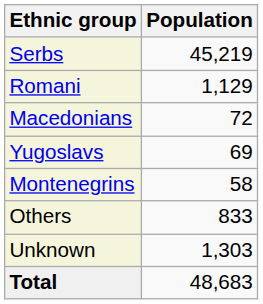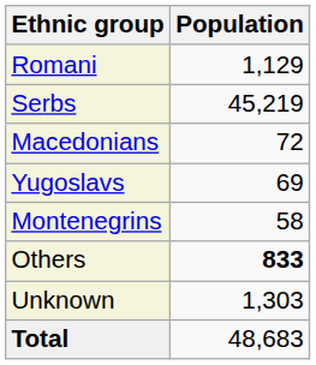 <table class="wikitable">
 <tr>
 <th>Ethnic group</th>
 <th>Population</th>
 </tr>
 <tr>
+<td style="background:#F5F5DC;"><a href='#'>Romani</a></td>
+<td align="right">1,129</td>
+</tr>
+<tr>
 <td style="background:#F5F5DC;"><a href='#'>Serbs</a></td>
 <td align="right">45,219</td>
-</tr>
-<tr>
-<td style="background:#F5F5DC;"><a href='#'>Romani</a></td>
-<td align="right">1,129</td>
 </tr>
 <tr>
 <td style="background:#F5F5DC;"><a href='#'>Macedonians</a></td>
 <td align="right">72</td>
 </tr>
 <tr>
 <td style="background:#F5F5DC;"><a href='#'>Yugoslavs</a></td>
 <td align="right">69</td>
 </tr>
 <tr>
 <td style="background:#F5F5DC;"><a href='#'>Montenegrins</a></td>
 <td align="right">58</td>
 </tr>
 <tr>
 <td style="background:#F5F5DC;">Others</td>
-<td align="right">833</td>
+<td align="right"><strong>833</strong></td>
 </tr>
 <tr>
 <td style="background:#F5F5DC;">Unknown</td>
 <td align="right">1,303</td>
 </tr>
 <tr>
 <td style="background:#F0F0F0;"><strong>Total</strong></td>
 <td align="right">48,683</td>
 </tr>
 </table>
